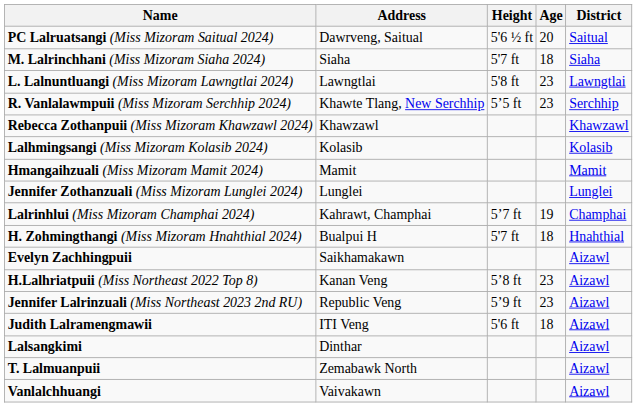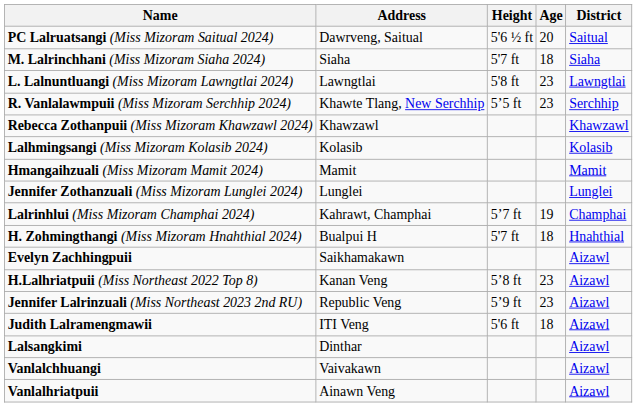 <table class="wikitable">
 <tr>
 <th>Name</th>
 <th>Address</th>
 <th>Height</th>
 <th>Age</th>
 <th>District</th>
 </tr>
 <tr>
 <td><strong>PC Lalruatsangi</strong> <em>(Miss Mizoram Saitual 2024)</em></td>
 <td>Dawrveng, Saitual</td>
 <td>5'6 ½ ft</td>
 <td>20</td>
 <td><a href='#'>Saitual</a></td>
 </tr>
 <tr>
 <td><strong>M. Lalrinchhani</strong> <em>(Miss Mizoram Siaha 2024)</em></td>
 <td>Siaha</td>
 <td>5'7 ft</td>
 <td>18</td>
 <td><a href='#'>Siaha</a></td>
 </tr>
 <tr>
 <td><strong>L. Lalnuntluangi</strong> <em>(Miss Mizoram Lawngtlai 2024)</em></td>
 <td>Lawngtlai</td>
 <td>5'8 ft</td>
 <td>23</td>
 <td><a href='#'>Lawngtlai</a></td>
 </tr>
 <tr>
 <td><strong>R. Vanlalawmpuii</strong> <em>(Miss Mizoram Serchhip 2024)</em></td>
 <td>Khawte Tlang, <a href='#'>New Serchhip</a></td>
 <td>5’5 ft</td>
 <td>23</td>
 <td><a href='#'>Serchhip</a></td>
 </tr>
 <tr>
 <td><strong>Rebecca Zothanpuii</strong> <em>(Miss Mizoram Khawzawl 2024)</em></td>
 <td>Khawzawl</td>
 <td></td>
 <td></td>
 <td><a href='#'>Khawzawl</a></td>
 </tr>
 <tr>
 <td><strong>Lalhmingsangi</strong> <em>(Miss Mizoram Kolasib 2024)</em></td>
 <td>Kolasib</td>
 <td></td>
 <td></td>
 <td><a href='#'>Kolasib</a></td>
 </tr>
 <tr>
 <td><strong>Hmangaihzuali</strong> <em>(Miss Mizoram Mamit 2024)</em></td>
 <td>Mamit</td>
 <td></td>
 <td></td>
 <td><a href='#'>Mamit</a></td>
 </tr>
 <tr>
 <td><strong>Jennifer Zothanzuali</strong> <em>(Miss Mizoram Lunglei 2024)</em></td>
 <td>Lunglei</td>
 <td></td>
 <td></td>
 <td><a href='#'>Lunglei</a></td>
 </tr>
 <tr>
 <td><strong>Lalrinhlui</strong> <em>(Miss Mizoram Champhai 2024)</em></td>
 <td>Kahrawt, Champhai</td>
 <td>5’7 ft</td>
 <td>19</td>
 <td><a href='#'>Champhai</a></td>
 </tr>
 <tr>
 <td><strong>H. Zohmingthangi</strong> <em>(Miss Mizoram Hnahthial 2024)</em></td>
 <td>Bualpui H</td>
 <td>5'7 ft</td>
 <td>18</td>
 <td><a href='#'>Hnahthial</a></td>
 </tr>
 <tr>
 <td><strong>Evelyn Zachhingpuii</strong></td>
 <td>Saikhamakawn</td>
 <td></td>
 <td></td>
 <td><a href='#'>Aizawl</a></td>
 </tr>
 <tr>
 <td><strong>H.Lalhriatpuii</strong> <em>(Miss Northeast 2022 Top 8)</em></td>
 <td>Kanan Veng</td>
 <td>5’8 ft</td>
 <td>23</td>
 <td><a href='#'>Aizawl</a></td>
 </tr>
 <tr>
 <td><strong>Jennifer Lalrinzuali</strong> <em>(Miss Northeast 2023 2nd RU)</em></td>
 <td>Republic Veng</td>
 <td>5’9 ft</td>
 <td>23</td>
 <td><a href='#'>Aizawl</a></td>
 </tr>
 <tr>
 <td><strong>Judith Lalramengmawii</strong></td>
 <td>ITI Veng</td>
 <td>5'6 ft</td>
 <td>18</td>
 <td><a href='#'>Aizawl</a></td>
 </tr>
 <tr>
 <td><strong>Lalsangkimi</strong></td>
 <td>Dinthar</td>
 <td></td>
 <td></td>
 <td><a href='#'>Aizawl</a></td>
 </tr>
 <tr>
-<td><strong>T. Lalmuanpuii</strong></td>
-<td>Zemabawk North</td>
-<td></td>
-<td></td>
-<td><a href='#'>Aizawl</a></td>
-</tr>
-<tr>
 <td><strong>Vanlalchhuangi</strong></td>
 <td>Vaivakawn</td>
 <td></td>
 <td></td>
 <td><a href='#'>Aizawl</a></td>
 </tr>
+<tr>
+<td><strong>Vanlalhriatpuii</strong></td>
+<td>Ainawn Veng</td>
+<td></td>
+<td></td>
+<td><a href='#'>Aizawl</a></td>
+</tr>
 </table>
